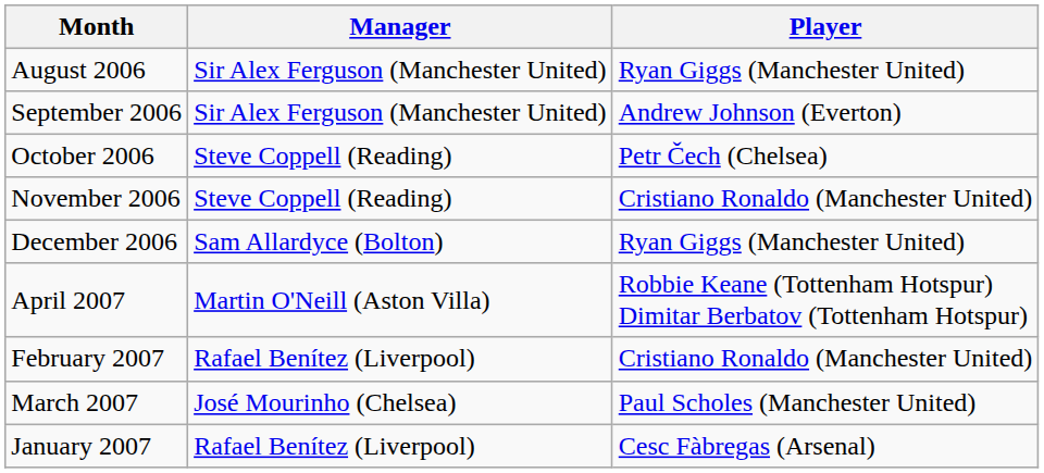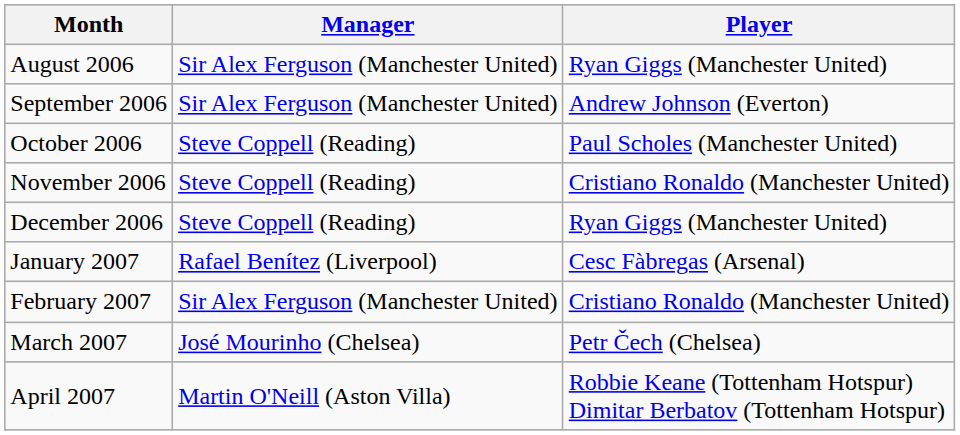 <table class="wikitable" style="font-size:95%">
 <tr>
 <th>Month</th>
 <th><a href='#'>Manager</a></th>
 <th><a href='#'>Player</a></th>
 </tr>
 <tr>
 <td>August 2006</td>
 <td><a href='#'>Sir Alex Ferguson</a> (Manchester United)</td>
 <td><a href='#'>Ryan Giggs</a> (Manchester United)</td>
 </tr>
 <tr>
 <td>September 2006</td>
 <td><a href='#'>Sir Alex Ferguson</a> (Manchester United)</td>
 <td><a href='#'>Andrew Johnson</a> (Everton)</td>
 </tr>
 <tr>
 <td>October 2006</td>
 <td><a href='#'>Steve Coppell</a> (Reading)</td>
-<td><a href='#'>Petr Čech</a> (Chelsea)</td>
+<td><a href='#'>Paul Scholes</a> (Manchester United)</td>
 </tr>
 <tr>
 <td>November 2006</td>
 <td><a href='#'>Steve Coppell</a> (Reading)</td>
 <td><a href='#'>Cristiano Ronaldo</a> (Manchester United)</td>
 </tr>
 <tr>
 <td>December 2006</td>
-<td><a href='#'>Sam Allardyce</a> (<a href='#'>Bolton</a>)</td>
+<td><a href='#'>Steve Coppell</a> (Reading)</td>
 <td><a href='#'>Ryan Giggs</a> (Manchester United)</td>
+</tr>
+<tr>
+<td>January 2007</td>
+<td><a href='#'>Rafael Benítez</a> (Liverpool)</td>
+<td><a href='#'>Cesc Fàbregas</a> (Arsenal)</td>
+</tr>
+<tr>
+<td>February 2007</td>
+<td><a href='#'>Sir Alex Ferguson</a> (Manchester United)</td>
+<td><a href='#'>Cristiano Ronaldo</a> (Manchester United)</td>
+</tr>
+<tr>
+<td>March 2007</td>
+<td><a href='#'>José Mourinho</a> (Chelsea)</td>
+<td><a href='#'>Petr Čech</a> (Chelsea)</td>
 </tr>
 <tr>
 <td>April 2007</td>
 <td><a href='#'>Martin O'Neill</a> (Aston Villa)</td>
 <td><a href='#'>Robbie Keane</a> (Tottenham Hotspur)<br><a href='#'>Dimitar Berbatov</a> (Tottenham Hotspur)</td>
 </tr>
-<tr>
-<td>February 2007</td>
-<td><a href='#'>Rafael Benítez</a> (Liverpool)</td>
-<td><a href='#'>Cristiano Ronaldo</a> (Manchester United)</td>
-</tr>
-<tr>
-<td>March 2007</td>
-<td><a href='#'>José Mourinho</a> (Chelsea)</td>
-<td><a href='#'>Paul Scholes</a> (Manchester United)</td>
-</tr>
-<tr>
-<td>January 2007</td>
-<td><a href='#'>Rafael Benítez</a> (Liverpool)</td>
-<td><a href='#'>Cesc Fàbregas</a> (Arsenal)</td>
-</tr>
 </table>
